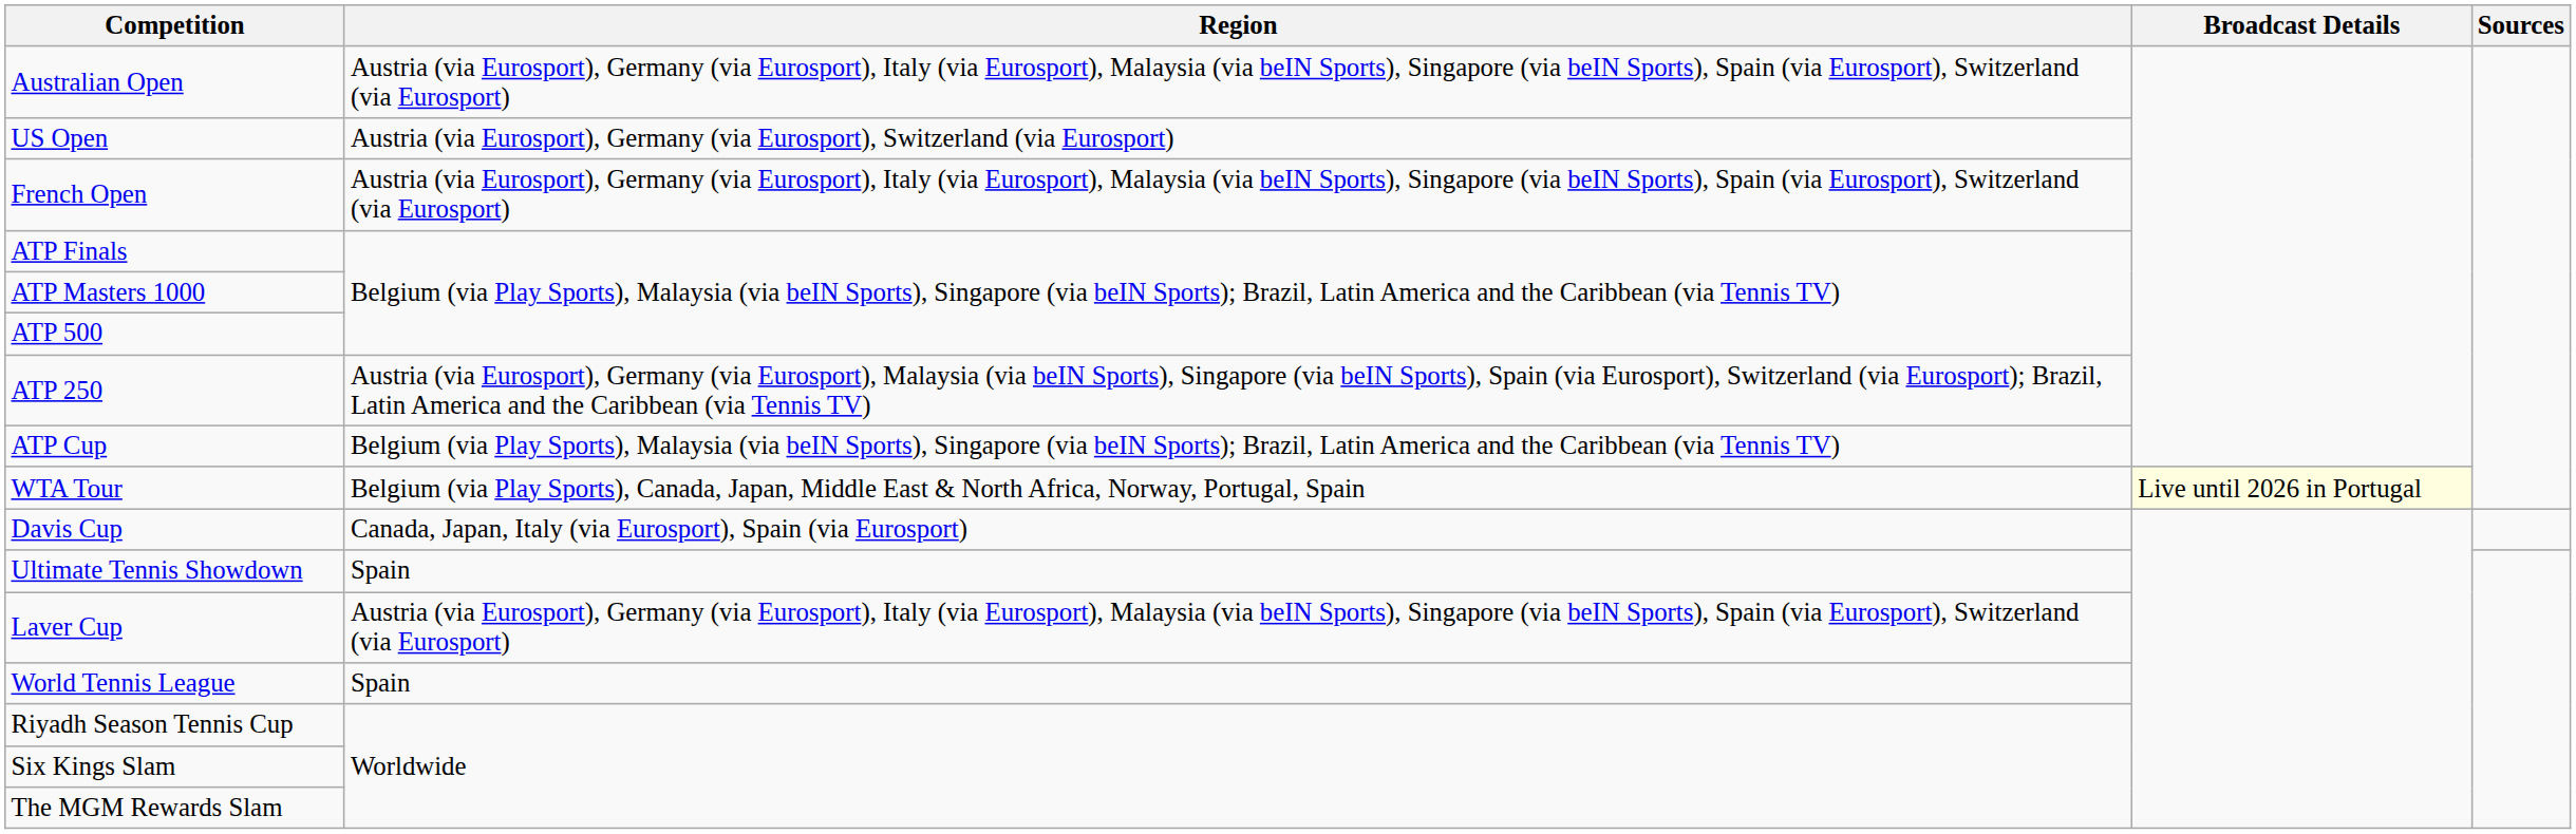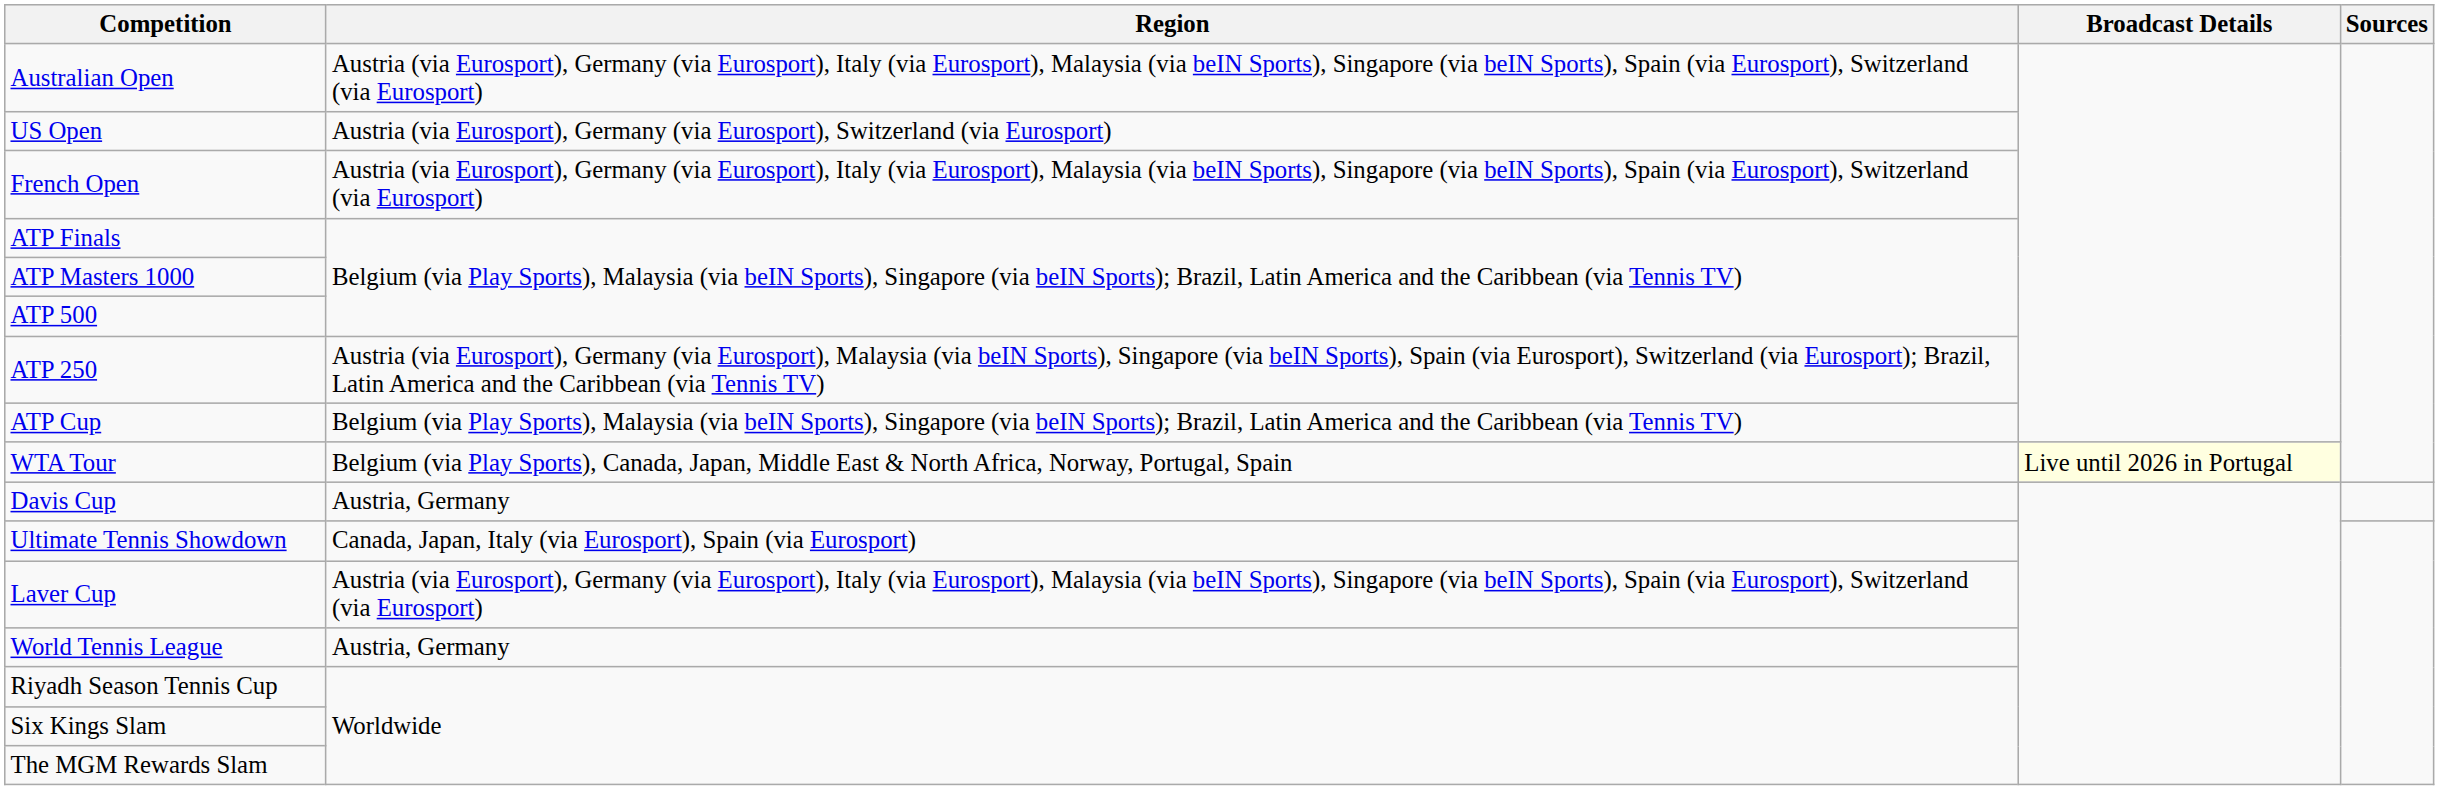 <table class="wikitable">
 <tr>
 <th width="200">Competition</th>
 <th>Region</th>
 <th width="200">Broadcast Details</th>
 <th>Sources</th>
 </tr>
 <tr>
 <td><a href='#'>Australian Open</a></td>
 <td>Austria (via <a href='#'>Eurosport</a>), Germany (via <a href='#'>Eurosport</a>), Italy (via <a href='#'>Eurosport</a>), Malaysia (via <a href='#'>beIN Sports</a>), Singapore (via <a href='#'>beIN Sports</a>), Spain (via <a href='#'>Eurosport</a>), Switzerland (via <a href='#'>Eurosport</a>)</td>
 <td rowspan="8"></td>
 <td rowspan="9"></td>
 </tr>
 <tr>
 <td><a href='#'>US Open</a></td>
 <td>Austria (via <a href='#'>Eurosport</a>), Germany (via <a href='#'>Eurosport</a>), Switzerland (via <a href='#'>Eurosport</a>)</td>
 </tr>
 <tr>
 <td><a href='#'>French Open</a></td>
 <td>Austria (via <a href='#'>Eurosport</a>), Germany (via <a href='#'>Eurosport</a>), Italy (via <a href='#'>Eurosport</a>), Malaysia (via <a href='#'>beIN Sports</a>), Singapore (via <a href='#'>beIN Sports</a>), Spain (via <a href='#'>Eurosport</a>), Switzerland (via <a href='#'>Eurosport</a>)</td>
 </tr>
 <tr>
 <td><a href='#'>ATP Finals</a></td>
 <td rowspan="3">Belgium (via <a href='#'>Play Sports</a>), Malaysia (via <a href='#'>beIN Sports</a>), Singapore (via <a href='#'>beIN Sports</a>); Brazil, Latin America and the Caribbean (via <a href='#'>Tennis TV</a>)</td>
 </tr>
 <tr>
 <td><a href='#'>ATP Masters 1000</a></td>
 </tr>
 <tr>
 <td><a href='#'>ATP 500</a></td>
 </tr>
 <tr>
 <td><a href='#'>ATP 250</a></td>
 <td>Austria (via <a href='#'>Eurosport</a>), Germany (via <a href='#'>Eurosport</a>), Malaysia (via <a href='#'>beIN Sports</a>), Singapore (via <a href='#'>beIN Sports</a>), Spain (via Eurosport), Switzerland (via <a href='#'>Eurosport</a>); Brazil, Latin America and the Caribbean (via <a href='#'>Tennis TV</a>)</td>
 </tr>
 <tr>
 <td><a href='#'>ATP Cup</a></td>
 <td>Belgium (via <a href='#'>Play Sports</a>), Malaysia (via <a href='#'>beIN Sports</a>), Singapore (via <a href='#'>beIN Sports</a>); Brazil, Latin America and the Caribbean (via <a href='#'>Tennis TV</a>)</td>
 </tr>
 <tr>
 <td><a href='#'>WTA Tour</a></td>
 <td>Belgium (via <a href='#'>Play Sports</a>), Canada, Japan, Middle East & North Africa, Norway, Portugal, Spain</td>
 <td style="background: lightyellow;">Live until 2026 in Portugal</td>
 </tr>
 <tr>
 <td><a href='#'>Davis Cup</a></td>
-<td>Canada, Japan, Italy (via <a href='#'>Eurosport</a>), Spain (via <a href='#'>Eurosport</a>)</td>
+<td>Austria, Germany</td>
 <td rowspan="7"></td>
 <td></td>
 </tr>
 <tr>
 <td><a href='#'>Ultimate Tennis Showdown</a></td>
-<td>Spain</td>
+<td>Canada, Japan, Italy (via <a href='#'>Eurosport</a>), Spain (via <a href='#'>Eurosport</a>)</td>
 <td rowspan="6"></td>
 </tr>
 <tr>
 <td><a href='#'>Laver Cup</a></td>
 <td>Austria (via <a href='#'>Eurosport</a>), Germany (via <a href='#'>Eurosport</a>), Italy (via <a href='#'>Eurosport</a>), Malaysia (via <a href='#'>beIN Sports</a>), Singapore (via <a href='#'>beIN Sports</a>), Spain (via <a href='#'>Eurosport</a>), Switzerland (via <a href='#'>Eurosport</a>)</td>
 </tr>
 <tr>
 <td><a href='#'>World Tennis League</a></td>
-<td>Spain</td>
+<td>Austria, Germany</td>
 </tr>
 <tr>
 <td>Riyadh Season Tennis Cup</td>
 <td rowspan="3">Worldwide</td>
 </tr>
 <tr>
 <td>Six Kings Slam</td>
 </tr>
 <tr>
 <td>The MGM Rewards Slam</td>
 </tr>
 </table>
